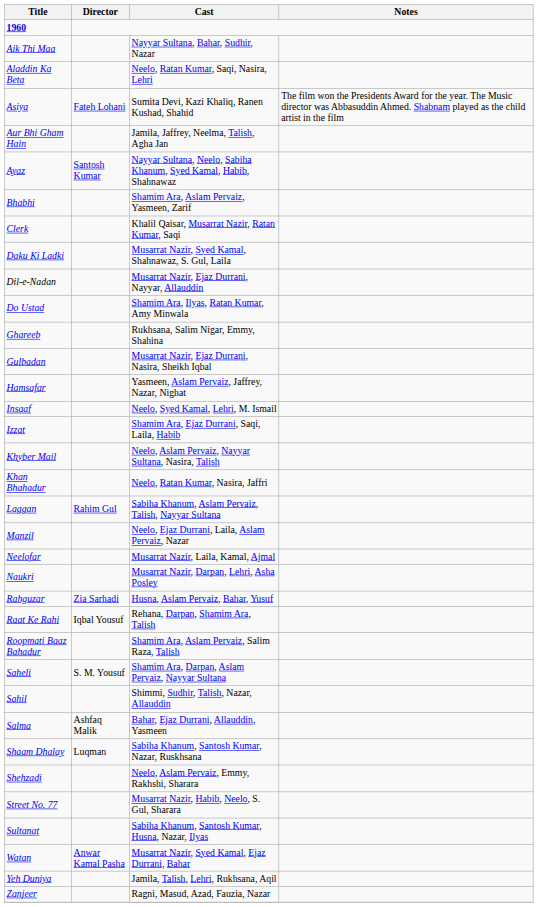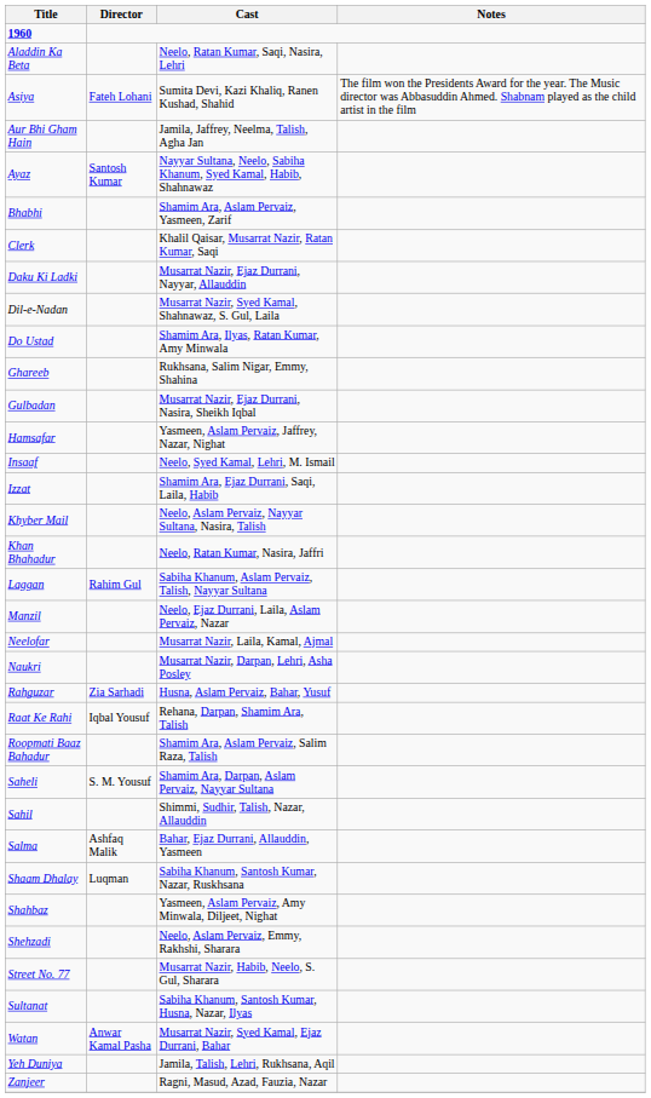 <table class="wikitable">
 <tr>
 <th>Title</th>
 <th>Director</th>
 <th>Cast</th>
 <th>Notes</th>
 </tr>
 <tr>
 <td><strong><a href='#'>1960</a></strong></td>
-</tr>
-<tr>
-<td><em><a href='#'>Aik Thi Maa</a></em></td>
-<td></td>
-<td><a href='#'>Nayyar Sultana</a>, <a href='#'>Bahar</a>, <a href='#'>Sudhir</a>, Nazar</td>
-<td></td>
 </tr>
 <tr>
 <td><em><a href='#'>Aladdin Ka Beta</a></em></td>
 <td></td>
 <td><a href='#'>Neelo</a>, <a href='#'>Ratan Kumar</a>, Saqi, Nasira, <a href='#'>Lehri</a></td>
 <td></td>
 </tr>
 <tr>
 <td><em><a href='#'>Asiya</a></em></td>
 <td><a href='#'>Fateh Lohani</a></td>
 <td>Sumita Devi, Kazi Khaliq, Ranen Kushad, Shahid</td>
 <td>The film won the Presidents Award for the year. The Music director was Abbasuddin Ahmed. <a href='#'>Shabnam</a> played as the child artist in the film</td>
 </tr>
 <tr>
 <td><em><a href='#'>Aur Bhi Gham Hain</a></em></td>
 <td></td>
 <td>Jamila, Jaffrey, Neelma, <a href='#'>Talish</a>, Agha Jan</td>
 <td></td>
 </tr>
 <tr>
 <td><em><a href='#'>Ayaz</a></em></td>
 <td><a href='#'>Santosh Kumar</a></td>
 <td><a href='#'>Nayyar Sultana</a>, <a href='#'>Neelo</a>, <a href='#'>Sabiha Khanum</a>, <a href='#'>Syed Kamal</a>, <a href='#'>Habib</a>, Shahnawaz</td>
 <td></td>
 </tr>
 <tr>
 <td><em><a href='#'>Bhabhi</a></em></td>
 <td></td>
 <td><a href='#'>Shamim Ara</a>, <a href='#'>Aslam Pervaiz</a>, Yasmeen, Zarif</td>
 <td></td>
 </tr>
 <tr>
 <td><em><a href='#'>Clerk</a></em></td>
 <td></td>
 <td>Khalil Qaisar, <a href='#'>Musarrat Nazir</a>, <a href='#'>Ratan Kumar</a>, Saqi</td>
 <td></td>
 </tr>
 <tr>
 <td><em><a href='#'>Daku Ki Ladki</a></em></td>
 <td></td>
-<td><a href='#'>Musarrat Nazir</a>, <a href='#'>Syed Kamal</a>, Shahnawaz, S. Gul, Laila</td>
+<td><a href='#'>Musarrat Nazir</a>, <a href='#'>Ejaz Durrani</a>, Nayyar, <a href='#'>Allauddin</a></td>
 <td></td>
 </tr>
 <tr>
 <td><em>Dil-e-Nadan</em></td>
 <td></td>
-<td><a href='#'>Musarrat Nazir</a>, <a href='#'>Ejaz Durrani</a>, Nayyar, <a href='#'>Allauddin</a></td>
+<td><a href='#'>Musarrat Nazir</a>, <a href='#'>Syed Kamal</a>, Shahnawaz, S. Gul, Laila</td>
 <td></td>
 </tr>
 <tr>
 <td><em><a href='#'>Do Ustad</a></em></td>
 <td></td>
 <td><a href='#'>Shamim Ara</a>, <a href='#'>Ilyas</a>, <a href='#'>Ratan Kumar</a>, Amy Minwala</td>
 <td></td>
 </tr>
 <tr>
 <td><em><a href='#'>Ghareeb</a></em></td>
 <td></td>
 <td>Rukhsana, Salim Nigar, Emmy, Shahina</td>
 <td></td>
 </tr>
 <tr>
 <td><em><a href='#'>Gulbadan</a></em></td>
 <td></td>
 <td><a href='#'>Musarrat Nazir</a>, <a href='#'>Ejaz Durrani</a>, Nasira, Sheikh Iqbal</td>
 <td></td>
 </tr>
 <tr>
 <td><em><a href='#'>Hamsafar</a></em></td>
 <td></td>
 <td>Yasmeen, <a href='#'>Aslam Pervaiz</a>, Jaffrey, Nazar, Nighat</td>
 <td></td>
 </tr>
 <tr>
 <td><em><a href='#'>Insaaf</a></em></td>
 <td></td>
 <td><a href='#'>Neelo</a>, <a href='#'>Syed Kamal</a>, <a href='#'>Lehri</a>, M. Ismail</td>
 <td></td>
 </tr>
 <tr>
 <td><em><a href='#'>Izzat</a></em></td>
 <td></td>
 <td><a href='#'>Shamim Ara</a>, <a href='#'>Ejaz Durrani</a>, Saqi, Laila, <a href='#'>Habib</a></td>
 <td></td>
 </tr>
 <tr>
 <td><em><a href='#'>Khyber Mail</a></em></td>
 <td></td>
 <td><a href='#'>Neelo</a>, <a href='#'>Aslam Pervaiz</a>, <a href='#'>Nayyar Sultana</a>, Nasira, <a href='#'>Talish</a></td>
 <td></td>
 </tr>
 <tr>
 <td><em><a href='#'>Khan Bhahadur</a></em></td>
 <td></td>
 <td><a href='#'>Neelo</a>, <a href='#'>Ratan Kumar</a>, Nasira, Jaffri</td>
 <td></td>
 </tr>
 <tr>
 <td><em><a href='#'>Laggan</a></em></td>
 <td><a href='#'>Rahim Gul</a></td>
 <td><a href='#'>Sabiha Khanum</a>, <a href='#'>Aslam Pervaiz</a>, <a href='#'>Talish</a>, <a href='#'>Nayyar Sultana</a></td>
 <td></td>
 </tr>
 <tr>
 <td><em><a href='#'>Manzil</a></em></td>
 <td></td>
 <td><a href='#'>Neelo</a>, <a href='#'>Ejaz Durrani</a>, Laila, <a href='#'>Aslam Pervaiz</a>, Nazar</td>
 <td></td>
 </tr>
 <tr>
 <td><em><a href='#'>Neelofar</a></em></td>
 <td></td>
 <td><a href='#'>Musarrat Nazir</a>, Laila, Kamal, <a href='#'>Ajmal</a></td>
 <td></td>
 </tr>
 <tr>
 <td><em><a href='#'>Naukri</a></em></td>
 <td></td>
 <td><a href='#'>Musarrat Nazir</a>, <a href='#'>Darpan</a>, <a href='#'>Lehri</a>, <a href='#'>Asha Posley</a></td>
 <td></td>
 </tr>
 <tr>
 <td><em><a href='#'>Rahguzar</a></em></td>
 <td><a href='#'>Zia Sarhadi</a></td>
 <td><a href='#'>Husna</a>, <a href='#'>Aslam Pervaiz</a>, <a href='#'>Bahar</a>, <a href='#'>Yusuf</a></td>
 <td></td>
 </tr>
 <tr>
 <td><em><a href='#'>Raat Ke Rahi</a></em></td>
 <td>Iqbal Yousuf</td>
 <td>Rehana, <a href='#'>Darpan</a>, <a href='#'>Shamim Ara</a>, <a href='#'>Talish</a></td>
 <td></td>
 </tr>
 <tr>
 <td><em><a href='#'>Roopmati Baaz Bahadur</a></em></td>
 <td></td>
 <td><a href='#'>Shamim Ara</a>, <a href='#'>Aslam Pervaiz</a>, Salim Raza, <a href='#'>Talish</a></td>
 <td></td>
 </tr>
 <tr>
 <td><em><a href='#'>Saheli</a></em></td>
 <td>S. M. Yousuf</td>
 <td><a href='#'>Shamim Ara</a>, <a href='#'>Darpan</a>, <a href='#'>Aslam Pervaiz</a>, <a href='#'>Nayyar Sultana</a></td>
 <td></td>
 </tr>
 <tr>
 <td><em><a href='#'>Sahil</a></em></td>
 <td></td>
 <td>Shimmi, <a href='#'>Sudhir</a>, <a href='#'>Talish</a>, Nazar, <a href='#'>Allauddin</a></td>
 <td></td>
 </tr>
 <tr>
 <td><em><a href='#'>Salma</a></em></td>
 <td>Ashfaq Malik</td>
 <td><a href='#'>Bahar</a>, <a href='#'>Ejaz Durrani</a>, <a href='#'>Allauddin</a>, Yasmeen</td>
 <td></td>
 </tr>
 <tr>
 <td><em><a href='#'>Shaam Dhalay</a></em></td>
 <td>Luqman</td>
 <td><a href='#'>Sabiha Khanum</a>, <a href='#'>Santosh Kumar</a>, Nazar, Ruskhsana</td>
 <td></td>
 </tr>
 <tr>
+<td><em><a href='#'>Shahbaz</a></em></td>
+<td></td>
+<td>Yasmeen, <a href='#'>Aslam Pervaiz</a>, Amy Minwala, Diljeet, Nighat</td>
+<td></td>
+</tr>
+<tr>
 <td><em><a href='#'>Shehzadi</a></em></td>
 <td></td>
 <td><a href='#'>Neelo</a>, <a href='#'>Aslam Pervaiz</a>, Emmy, Rakhshi, Sharara</td>
 <td></td>
 </tr>
 <tr>
 <td><em><a href='#'>Street No. 77</a></em></td>
 <td></td>
 <td><a href='#'>Musarrat Nazir</a>, <a href='#'>Habib</a>, <a href='#'>Neelo</a>, S. Gul, Sharara</td>
 <td></td>
 </tr>
 <tr>
 <td><em><a href='#'>Sultanat</a></em></td>
 <td></td>
 <td><a href='#'>Sabiha Khanum</a>, <a href='#'>Santosh Kumar</a>, <a href='#'>Husna</a>, Nazar, <a href='#'>Ilyas</a></td>
 <td></td>
 </tr>
 <tr>
 <td><em><a href='#'>Watan</a></em></td>
 <td><a href='#'>Anwar Kamal Pasha</a></td>
 <td><a href='#'>Musarrat Nazir</a>, <a href='#'>Syed Kamal</a>, <a href='#'>Ejaz Durrani</a>, <a href='#'>Bahar</a></td>
 <td></td>
 </tr>
 <tr>
 <td><em><a href='#'>Yeh Duniya</a></em></td>
 <td></td>
 <td>Jamila, <a href='#'>Talish</a>, <a href='#'>Lehri</a>, Rukhsana, Aqil</td>
 <td></td>
 </tr>
 <tr>
 <td><em><a href='#'>Zanjeer</a></em></td>
 <td></td>
 <td>Ragni, Masud, Azad, Fauzia, Nazar</td>
 <td></td>
 </tr>
 <tr>
 </tr>
 </table>
